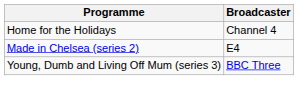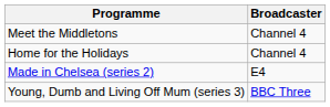 <table class="wikitable">
 <tr>
 <th>Programme</th>
 <th>Broadcaster</th>
+</tr>
+<tr>
+<td>Meet the Middletons</td>
+<td>Channel 4</td>
 </tr>
 <tr>
 <td>Home for the Holidays</td>
 <td>Channel 4</td>
 </tr>
 <tr>
 <td><a href='#'>Made in Chelsea (series 2)</a></td>
 <td>E4</td>
 </tr>
 <tr>
 <td>Young, Dumb and Living Off Mum (series 3)</td>
 <td><a href='#'>BBC Three</a></td>
 </tr>
 </table>
